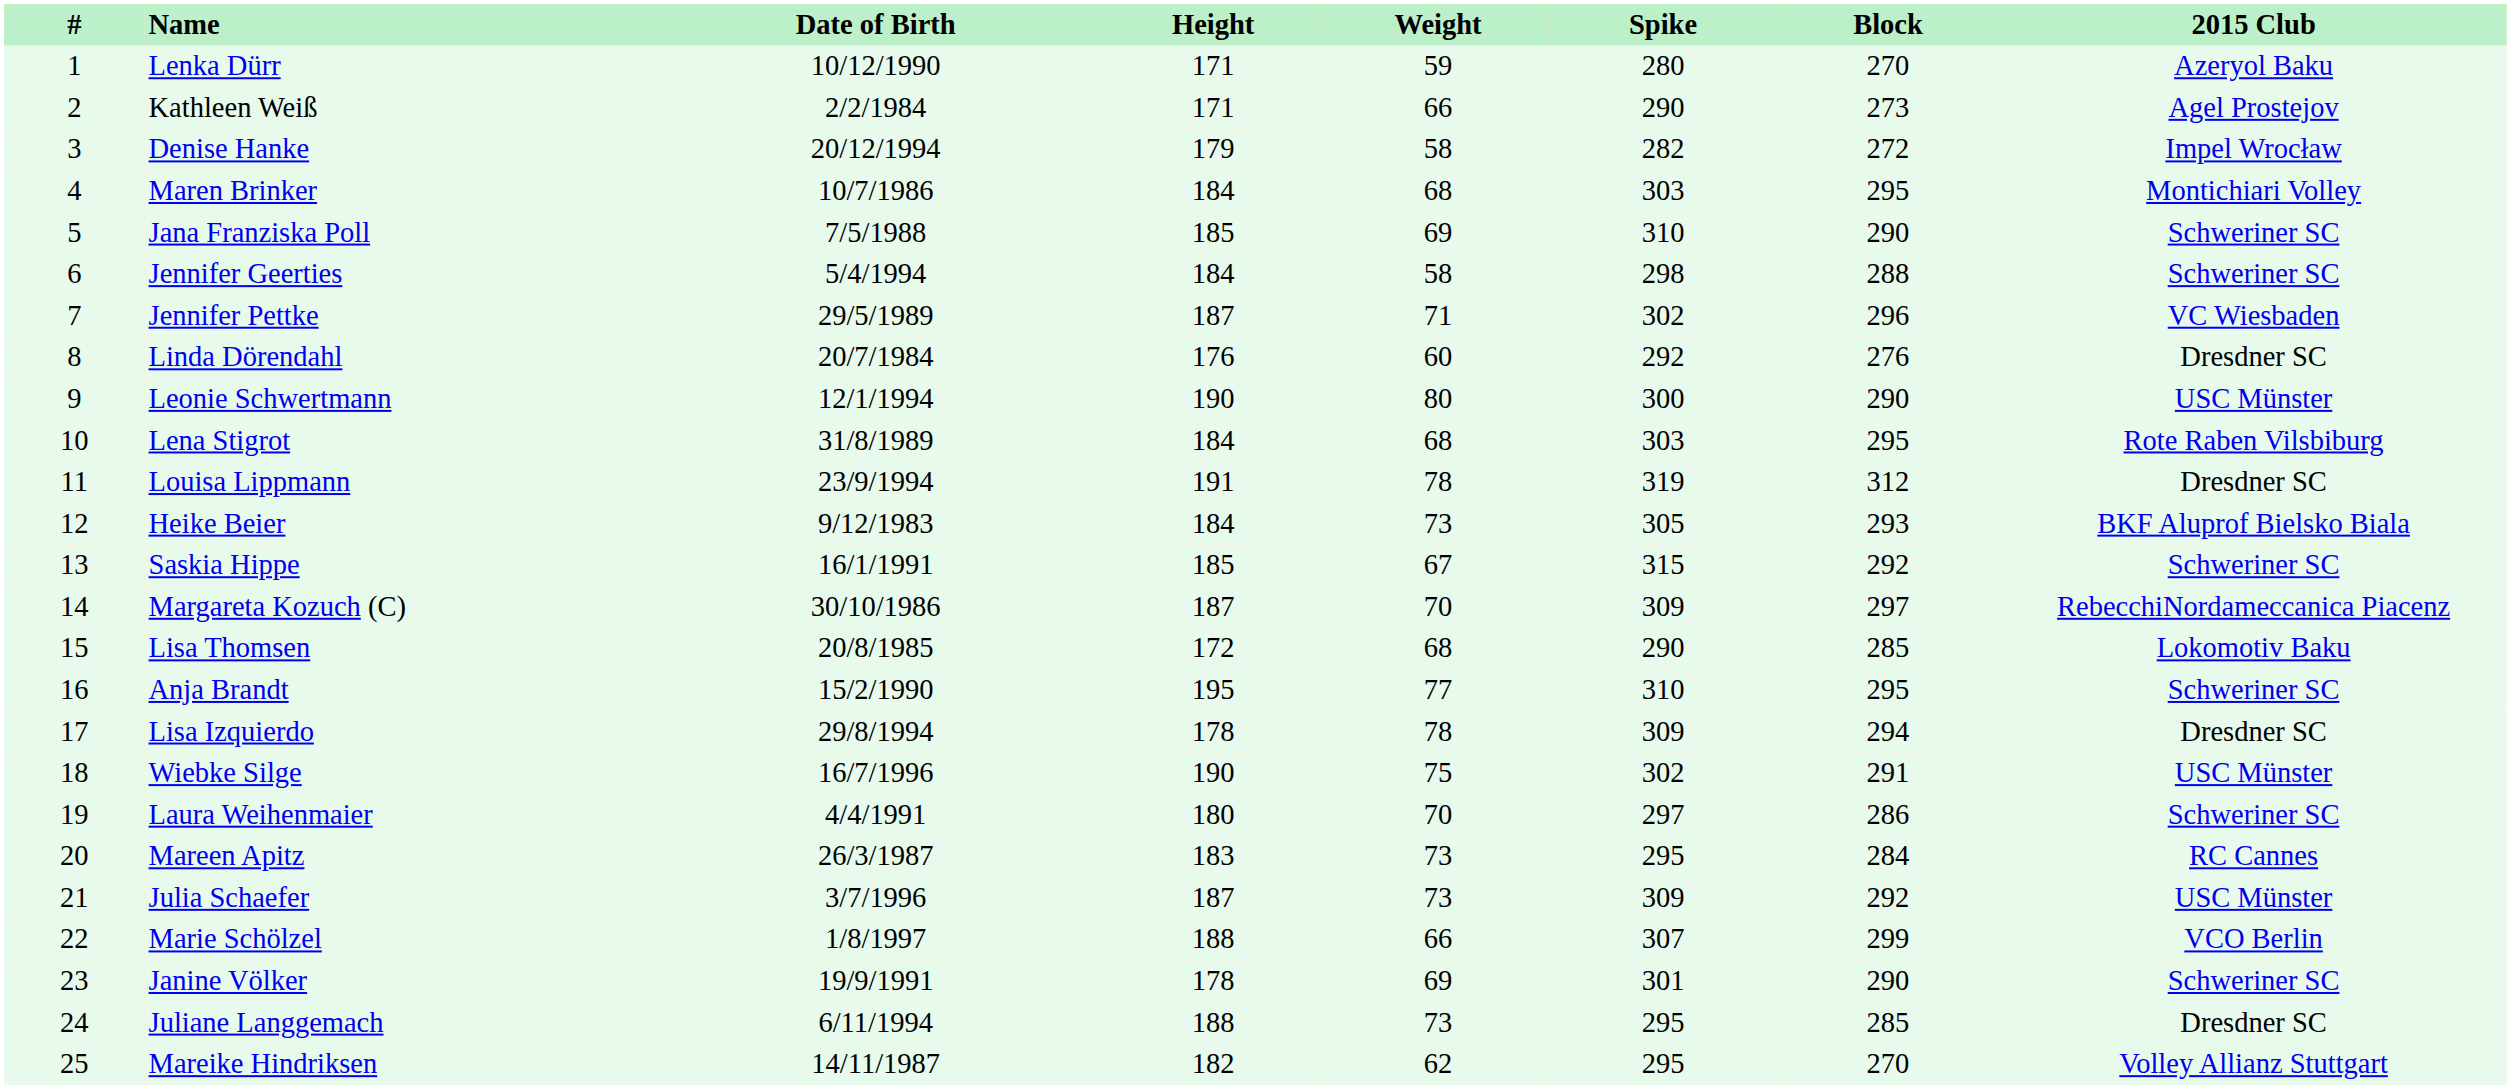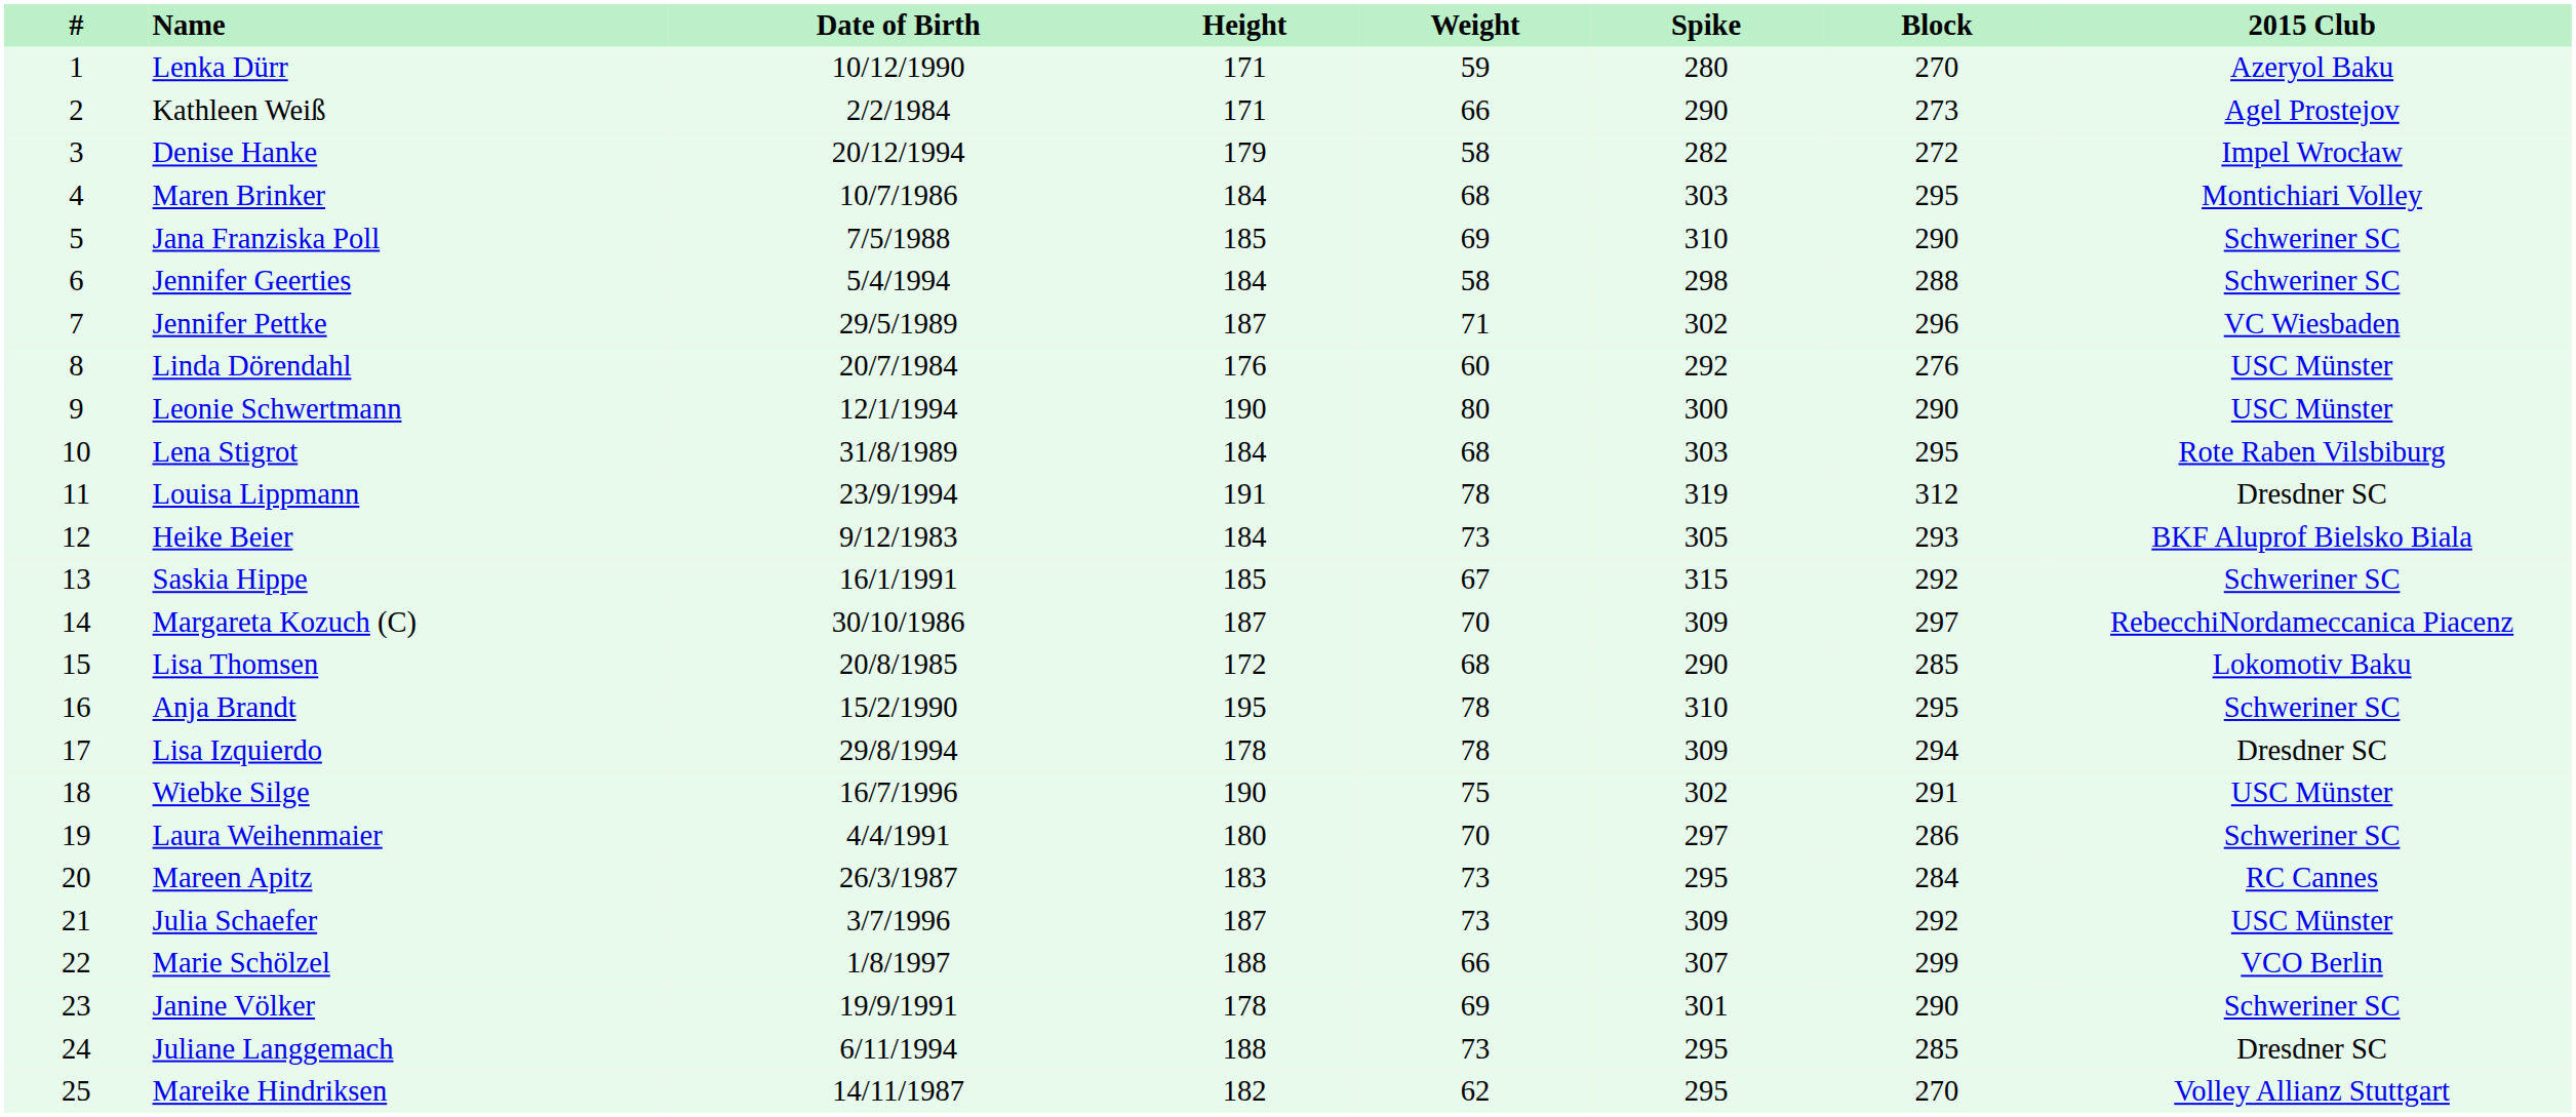 <table border=0 cellpadding=2 cellspacing=0  |- bgcolor=#FFECCE style="text-align:center; font-size:90%;" width=100%>
 <tr bgcolor=#BBF0C9>
 <th width=5%>#</th>
 <th width=18% align=left>Name</th>
 <th width=16%>Date of Birth</th>
 <th width=8%>Height</th>
 <th width=8%>Weight</th>
 <th width=8%>Spike</th>
 <th width=8%>Block</th>
 <th width=18%>2015 Club</th>
 </tr>
 <tr bgcolor=#E7FAEC>
 <td>1</td>
 <td align=left><a href='#'>Lenka Dürr</a></td>
 <td>10/12/1990</td>
 <td>171</td>
 <td>59</td>
 <td>280</td>
 <td>270</td>
 <td><a href='#'>Azeryol Baku</a></td>
 </tr>
 <tr bgcolor=#E7FAEC>
 <td>2</td>
 <td align=left>Kathleen Weiß</td>
 <td>2/2/1984</td>
 <td>171</td>
 <td>66</td>
 <td>290</td>
 <td>273</td>
 <td><a href='#'>Agel Prostejov</a></td>
 </tr>
 <tr bgcolor=#E7FAEC>
 <td>3</td>
 <td align=left><a href='#'>Denise Hanke</a></td>
 <td>20/12/1994</td>
 <td>179</td>
 <td>58</td>
 <td>282</td>
 <td>272</td>
 <td><a href='#'>Impel Wrocław</a></td>
 </tr>
 <tr bgcolor=#E7FAEC>
 <td>4</td>
 <td align=left><a href='#'>Maren Brinker</a></td>
 <td>10/7/1986</td>
 <td>184</td>
 <td>68</td>
 <td>303</td>
 <td>295</td>
 <td><a href='#'>Montichiari Volley</a></td>
 </tr>
 <tr bgcolor=#E7FAEC>
 <td>5</td>
 <td align=left><a href='#'>Jana Franziska Poll</a></td>
 <td>7/5/1988</td>
 <td>185</td>
 <td>69</td>
 <td>310</td>
 <td>290</td>
 <td><a href='#'>Schweriner SC</a></td>
 </tr>
 <tr bgcolor=#E7FAEC>
 <td>6</td>
 <td align=left><a href='#'>Jennifer Geerties</a></td>
 <td>5/4/1994</td>
 <td>184</td>
 <td>58</td>
 <td>298</td>
 <td>288</td>
 <td><a href='#'>Schweriner SC</a></td>
 </tr>
 <tr bgcolor=#E7FAEC>
 <td>7</td>
 <td align=left><a href='#'>Jennifer Pettke</a></td>
 <td>29/5/1989</td>
 <td>187</td>
 <td>71</td>
 <td>302</td>
 <td>296</td>
 <td><a href='#'>VC Wiesbaden</a></td>
 </tr>
 <tr bgcolor=#E7FAEC>
 <td>8</td>
 <td align=left><a href='#'>Linda Dörendahl</a></td>
 <td>20/7/1984</td>
 <td>176</td>
 <td>60</td>
 <td>292</td>
 <td>276</td>
-<td>Dresdner SC</td>
+<td><a href='#'>USC Münster</a></td>
 </tr>
 <tr bgcolor=#E7FAEC>
 <td>9</td>
 <td align=left><a href='#'>Leonie Schwertmann</a></td>
 <td>12/1/1994</td>
 <td>190</td>
 <td>80</td>
 <td>300</td>
 <td>290</td>
 <td><a href='#'>USC Münster</a></td>
 </tr>
 <tr bgcolor=#E7FAEC>
 <td>10</td>
 <td align=left><a href='#'>Lena Stigrot</a></td>
 <td>31/8/1989</td>
 <td>184</td>
 <td>68</td>
 <td>303</td>
 <td>295</td>
 <td><a href='#'>Rote Raben Vilsbiburg</a></td>
 </tr>
 <tr bgcolor=#E7FAEC>
 <td>11</td>
 <td align=left><a href='#'>Louisa Lippmann</a></td>
 <td>23/9/1994</td>
 <td>191</td>
 <td>78</td>
 <td>319</td>
 <td>312</td>
 <td>Dresdner SC</td>
 </tr>
 <tr bgcolor=#E7FAEC>
 <td>12</td>
 <td align=left><a href='#'>Heike Beier</a></td>
 <td>9/12/1983</td>
 <td>184</td>
 <td>73</td>
 <td>305</td>
 <td>293</td>
 <td><a href='#'>BKF Aluprof Bielsko Biala</a></td>
 </tr>
 <tr bgcolor=#E7FAEC>
 <td>13</td>
 <td align=left><a href='#'>Saskia Hippe</a></td>
 <td>16/1/1991</td>
 <td>185</td>
 <td>67</td>
 <td>315</td>
 <td>292</td>
 <td><a href='#'>Schweriner SC</a></td>
 </tr>
 <tr bgcolor=#E7FAEC>
 <td>14</td>
 <td align=left><a href='#'>Margareta Kozuch</a> (C)</td>
 <td>30/10/1986</td>
 <td>187</td>
 <td>70</td>
 <td>309</td>
 <td>297</td>
 <td><a href='#'>RebecchiNordameccanica Piacenz</a></td>
 </tr>
 <tr bgcolor=#E7FAEC>
 <td>15</td>
 <td align=left><a href='#'>Lisa Thomsen</a></td>
 <td>20/8/1985</td>
 <td>172</td>
 <td>68</td>
 <td>290</td>
 <td>285</td>
 <td><a href='#'>Lokomotiv Baku</a></td>
 </tr>
 <tr bgcolor=#E7FAEC>
 <td>16</td>
 <td align=left><a href='#'>Anja Brandt</a></td>
 <td>15/2/1990</td>
 <td>195</td>
-<td>77</td>
+<td>78</td>
 <td>310</td>
 <td>295</td>
 <td><a href='#'>Schweriner SC</a></td>
 </tr>
 <tr bgcolor=#E7FAEC>
 <td>17</td>
 <td align=left><a href='#'>Lisa Izquierdo</a></td>
 <td>29/8/1994</td>
 <td>178</td>
 <td>78</td>
 <td>309</td>
 <td>294</td>
 <td>Dresdner SC</td>
 </tr>
 <tr bgcolor=#E7FAEC>
 <td>18</td>
 <td align=left><a href='#'>Wiebke Silge</a></td>
 <td>16/7/1996</td>
 <td>190</td>
 <td>75</td>
 <td>302</td>
 <td>291</td>
 <td><a href='#'>USC Münster</a></td>
 </tr>
 <tr bgcolor=#E7FAEC>
 <td>19</td>
 <td align=left><a href='#'>Laura Weihenmaier</a></td>
 <td>4/4/1991</td>
 <td>180</td>
 <td>70</td>
 <td>297</td>
 <td>286</td>
 <td><a href='#'>Schweriner SC</a></td>
 </tr>
 <tr bgcolor=#E7FAEC>
 <td>20</td>
 <td align=left><a href='#'>Mareen Apitz</a></td>
 <td>26/3/1987</td>
 <td>183</td>
 <td>73</td>
 <td>295</td>
 <td>284</td>
 <td><a href='#'>RC Cannes</a></td>
 </tr>
 <tr bgcolor=#E7FAEC>
 <td>21</td>
 <td align=left><a href='#'>Julia Schaefer</a></td>
 <td>3/7/1996</td>
 <td>187</td>
 <td>73</td>
 <td>309</td>
 <td>292</td>
 <td><a href='#'>USC Münster</a></td>
 </tr>
 <tr bgcolor=#E7FAEC>
 <td>22</td>
 <td align=left><a href='#'>Marie Schölzel</a></td>
 <td>1/8/1997</td>
 <td>188</td>
 <td>66</td>
 <td>307</td>
 <td>299</td>
 <td><a href='#'>VCO Berlin</a></td>
 </tr>
 <tr bgcolor=#E7FAEC>
 <td>23</td>
 <td align=left><a href='#'>Janine Völker</a></td>
 <td>19/9/1991</td>
 <td>178</td>
 <td>69</td>
 <td>301</td>
 <td>290</td>
 <td><a href='#'>Schweriner SC</a></td>
 </tr>
 <tr bgcolor=#E7FAEC>
 <td>24</td>
 <td align=left><a href='#'>Juliane Langgemach</a></td>
 <td>6/11/1994</td>
 <td>188</td>
 <td>73</td>
 <td>295</td>
 <td>285</td>
 <td>Dresdner SC</td>
 </tr>
 <tr bgcolor=#E7FAEC>
 <td>25</td>
 <td align=left><a href='#'>Mareike Hindriksen</a></td>
 <td>14/11/1987</td>
 <td>182</td>
 <td>62</td>
 <td>295</td>
 <td>270</td>
 <td><a href='#'>Volley Allianz Stuttgart</a></td>
 </tr>
 <tr>
 </tr>
 </table>
